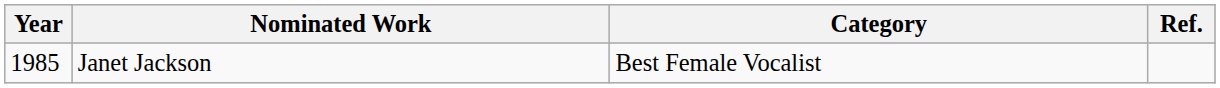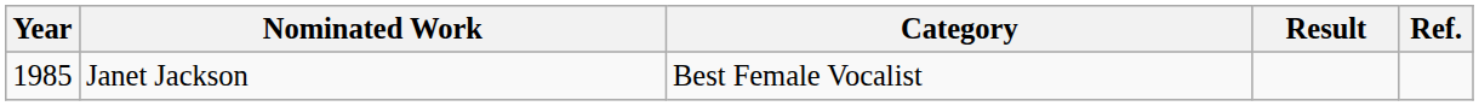 <table class="wikitable" width="50%">
 <tr>
 <th width="5%">Year</th>
 <th width="40%">Nominated Work</th>
 <th width="40%">Category</th>
+<th width="10%">Result</th>
 <th width="5%">Ref.</th>
 </tr>
 <tr>
 <td>1985</td>
 <td>Janet Jackson</td>
 <td>Best Female Vocalist</td>
 <td></td>
+<td></td>
 </tr>
 </table>
